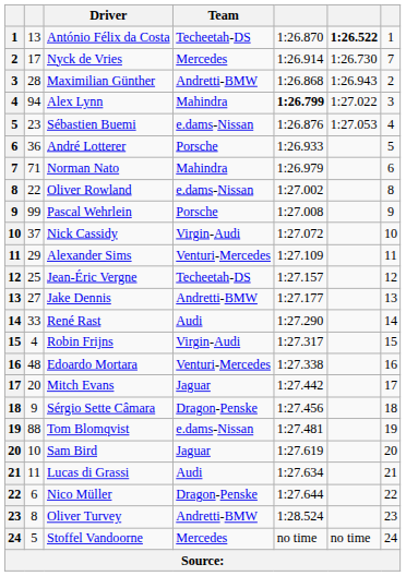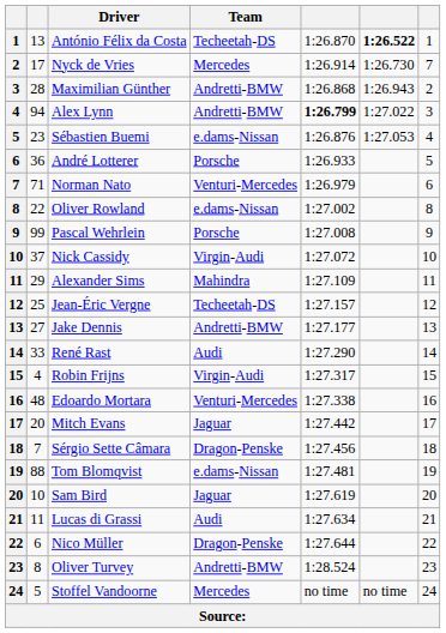 <table class="wikitable sortable" style="font-size: 85%">
 <tr>
 <th scope="col"></th>
 <th scope="col"></th>
 <th scope="col">Driver</th>
 <th scope="col">Team</th>
 <th scope="col"></th>
 <th scope="col"></th>
 <th scope="col"></th>
 </tr>
 <tr>
 <th scope="row">1</th>
 <td align="center">13</td>
 <td data-sort-value="DAC"> <a href='#'>António Félix da Costa</a></td>
 <td><a href='#'>Techeetah</a>-<a href='#'>DS</a></td>
 <td>1:26.870</td>
 <td><strong>1:26.522</strong></td>
 <td align="center">1</td>
 </tr>
 <tr>
 <th scope="row">2</th>
 <td align="center">17</td>
 <td data-sort-value="DEV"> <a href='#'>Nyck de Vries</a></td>
 <td><a href='#'>Mercedes</a></td>
 <td>1:26.914</td>
 <td>1:26.730</td>
 <td align="center">7</td>
 </tr>
 <tr>
 <th scope="row">3</th>
 <td align="center">28</td>
 <td data-sort-value="GUE"> <a href='#'>Maximilian Günther</a></td>
 <td><a href='#'>Andretti</a>-<a href='#'>BMW</a></td>
 <td>1:26.868</td>
 <td>1:26.943</td>
 <td align="center">2</td>
 </tr>
 <tr>
 <th scope="row">4</th>
 <td align="center">94</td>
 <td data-sort-value="LYN"> <a href='#'>Alex Lynn</a></td>
-<td><a href='#'>Mahindra</a></td>
+<td><a href='#'>Andretti</a>-<a href='#'>BMW</a></td>
 <td><strong>1:26.799</strong></td>
 <td>1:27.022</td>
 <td align="center">3</td>
 </tr>
 <tr>
 <th scope="row">5</th>
 <td align="center">23</td>
 <td data-sort-value="BUE"> <a href='#'>Sébastien Buemi</a></td>
 <td><a href='#'>e.dams</a>-<a href='#'>Nissan</a></td>
 <td>1:26.876</td>
 <td>1:27.053</td>
 <td align="center">4</td>
 </tr>
 <tr>
 <th scope="row">6</th>
 <td align="center">36</td>
 <td data-sort-value="LOT"> <a href='#'>André Lotterer</a></td>
 <td><a href='#'>Porsche</a></td>
 <td>1:26.933</td>
 <td></td>
 <td align="center">5</td>
 </tr>
 <tr>
 <th scope="row">7</th>
 <td align="center">71</td>
 <td data-sort-value="NAT"> <a href='#'>Norman Nato</a></td>
-<td><a href='#'>Mahindra</a></td>
+<td><a href='#'>Venturi</a>-<a href='#'>Mercedes</a></td>
 <td>1:26.979</td>
 <td></td>
 <td align="center">6</td>
 </tr>
 <tr>
 <th scope="row">8</th>
 <td align="center">22</td>
 <td data-sort-value="ROW"> <a href='#'>Oliver Rowland</a></td>
 <td><a href='#'>e.dams</a>-<a href='#'>Nissan</a></td>
 <td>1:27.002</td>
 <td></td>
 <td align="center">8</td>
 </tr>
 <tr>
 <th scope="row">9</th>
 <td align="center">99</td>
 <td data-sort-value="WEH"> <a href='#'>Pascal Wehrlein</a></td>
 <td><a href='#'>Porsche</a></td>
 <td>1:27.008</td>
 <td></td>
 <td align="center">9</td>
 </tr>
 <tr>
 <th scope="row">10</th>
 <td align="center">37</td>
 <td data-sort-value="CAS"> <a href='#'>Nick Cassidy</a></td>
 <td><a href='#'>Virgin</a>-<a href='#'>Audi</a></td>
 <td>1:27.072</td>
 <td></td>
 <td align="center">10</td>
 </tr>
 <tr>
 <th scope="row">11</th>
 <td align="center">29</td>
 <td data-sort-value="SIM"> <a href='#'>Alexander Sims</a></td>
-<td><a href='#'>Venturi</a>-<a href='#'>Mercedes</a></td>
+<td><a href='#'>Mahindra</a></td>
 <td>1:27.109</td>
 <td></td>
 <td align="center">11</td>
 </tr>
 <tr>
 <th scope="row">12</th>
 <td align="center">25</td>
 <td data-sort-value="JEV"> <a href='#'>Jean-Éric Vergne</a></td>
 <td><a href='#'>Techeetah</a>-<a href='#'>DS</a></td>
 <td>1:27.157</td>
 <td></td>
 <td align="center">12</td>
 </tr>
 <tr>
 <th scope="row">13</th>
 <td align="center">27</td>
 <td data-sort-value="DEN"> <a href='#'>Jake Dennis</a></td>
 <td><a href='#'>Andretti</a>-<a href='#'>BMW</a></td>
 <td>1:27.177</td>
 <td></td>
 <td align="center">13</td>
 </tr>
 <tr>
 <th scope="row">14</th>
 <td align="center">33</td>
 <td data-sort-value="RAS"> <a href='#'>René Rast</a></td>
 <td><a href='#'>Audi</a></td>
 <td>1:27.290</td>
 <td></td>
 <td align="center">14</td>
 </tr>
 <tr>
 <th scope="row">15</th>
 <td align="center">4</td>
 <td data-sort-value="FRI"> <a href='#'>Robin Frijns</a></td>
 <td><a href='#'>Virgin</a>-<a href='#'>Audi</a></td>
 <td>1:27.317</td>
 <td></td>
 <td align="center">15</td>
 </tr>
 <tr>
 <th scope="row">16</th>
 <td align="center">48</td>
 <td data-sort-value="MOR"> <a href='#'>Edoardo Mortara</a></td>
 <td><a href='#'>Venturi</a>-<a href='#'>Mercedes</a></td>
 <td>1:27.338</td>
 <td></td>
 <td align="center">16</td>
 </tr>
 <tr>
 <th scope="row">17</th>
 <td align="center">20</td>
 <td data-sort-value="EVA"> <a href='#'>Mitch Evans</a></td>
 <td><a href='#'>Jaguar</a></td>
 <td>1:27.442</td>
 <td></td>
 <td align="center">17</td>
 </tr>
 <tr>
 <th scope="row">18</th>
-<td align="center">9</td>
+<td align="center">7</td>
 <td data-sort-value="SET"> <a href='#'>Sérgio Sette Câmara</a></td>
 <td><a href='#'>Dragon</a>-<a href='#'>Penske</a></td>
 <td>1:27.456</td>
 <td></td>
 <td align="center">18</td>
 </tr>
 <tr>
 <th scope="row">19</th>
 <td align="center">88</td>
 <td data-sort-value="BLO"> <a href='#'>Tom Blomqvist</a></td>
 <td><a href='#'>e.dams</a>-<a href='#'>Nissan</a></td>
 <td>1:27.481</td>
 <td></td>
 <td align="center">19</td>
 </tr>
 <tr>
 <th scope="row">20</th>
 <td align="center">10</td>
 <td data-sort-value="BIR"> <a href='#'>Sam Bird</a></td>
 <td><a href='#'>Jaguar</a></td>
 <td>1:27.619</td>
 <td></td>
 <td align="center">20</td>
 </tr>
 <tr>
 <th scope="row">21</th>
 <td align="center">11</td>
 <td data-sort-value="DIG"> <a href='#'>Lucas di Grassi</a></td>
 <td><a href='#'>Audi</a></td>
 <td>1:27.634</td>
 <td></td>
 <td align="center">21</td>
 </tr>
 <tr>
 <th scope="row">22</th>
 <td align="center">6</td>
 <td data-sort-value="MUL"> <a href='#'>Nico Müller</a></td>
 <td><a href='#'>Dragon</a>-<a href='#'>Penske</a></td>
 <td>1:27.644</td>
 <td></td>
 <td align="center">22</td>
 </tr>
 <tr>
 <th scope="row">23</th>
 <td align="center">8</td>
 <td data-sort-value="TUR"> <a href='#'>Oliver Turvey</a></td>
 <td><a href='#'>Andretti</a>-<a href='#'>BMW</a></td>
 <td>1:28.524</td>
 <td></td>
 <td align="center">23</td>
 </tr>
 <tr>
 <th scope="row">24</th>
 <td align="center">5</td>
 <td data-sort-value="VAN"> <a href='#'>Stoffel Vandoorne</a></td>
 <td><a href='#'>Mercedes</a></td>
 <td>no time</td>
 <td>no time</td>
 <td align="center">24</td>
 </tr>
 <tr>
 <th colspan="7">Source:</th>
 </tr>
 </table>
